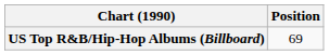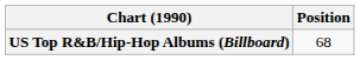 <table class="wikitable plainrowheaders" style="text-align:center">
 <tr>
 <th scope="col">Chart (1990)</th>
 <th scope="col">Position</th>
 </tr>
 <tr>
 <th scope="row">US Top R&B/Hip-Hop Albums (<em>Billboard</em>)</th>
-<td>69</td>
+<td>68</td>
 </tr>
 </table>
